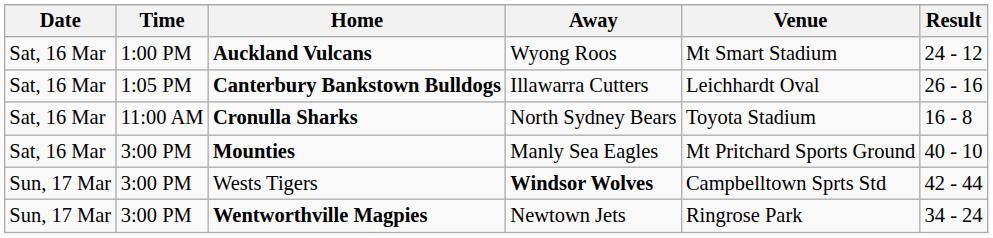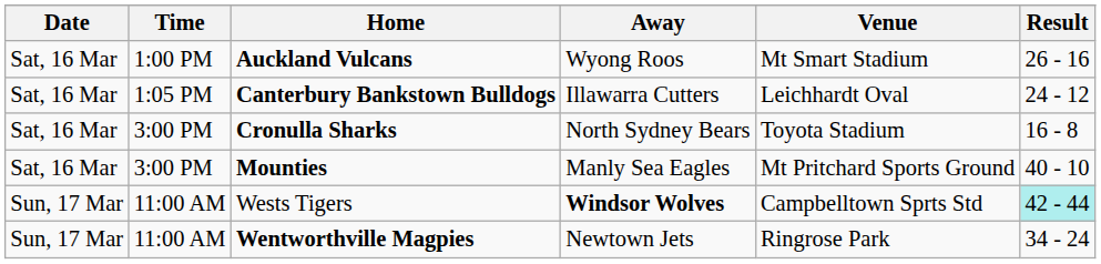 <table align="center" class="wikitable">
 <tr bgcolor="#FF0033">
 </tr>
 <tr>
 <th>Date</th>
 <th>Time</th>
 <th>Home</th>
 <th>Away</th>
 <th>Venue</th>
 <th>Result</th>
 </tr>
 <tr>
 <td>Sat, 16 Mar</td>
 <td>1:00 PM</td>
 <td><strong>Auckland Vulcans</strong></td>
 <td>Wyong Roos</td>
 <td>Mt Smart Stadium</td>
-<td>24 - 12</td>
+<td>26 - 16</td>
 </tr>
 <tr>
 <td>Sat, 16 Mar</td>
 <td>1:05 PM</td>
 <td><strong>Canterbury Bankstown Bulldogs</strong></td>
 <td>Illawarra Cutters</td>
 <td>Leichhardt Oval</td>
-<td>26 - 16</td>
+<td>24 - 12</td>
 </tr>
 <tr>
 <td>Sat, 16 Mar</td>
-<td>11:00 AM</td>
+<td>3:00 PM</td>
 <td><strong>Cronulla Sharks</strong></td>
 <td>North Sydney Bears</td>
 <td>Toyota Stadium</td>
 <td>16 - 8</td>
 </tr>
 <tr>
 <td>Sat, 16 Mar</td>
 <td>3:00 PM</td>
 <td><strong>Mounties</strong></td>
 <td>Manly Sea Eagles</td>
 <td>Mt Pritchard Sports Ground</td>
 <td>40 - 10</td>
 </tr>
 <tr>
 <td>Sun, 17 Mar</td>
-<td>3:00 PM</td>
+<td>11:00 AM</td>
 <td>Wests Tigers</td>
 <td><strong>Windsor Wolves</strong></td>
 <td>Campbelltown Sprts Std</td>
-<td>42 - 44</td>
+<td style="background: paleturquoise;">42 - 44</td>
 </tr>
 <tr>
 <td>Sun, 17 Mar</td>
-<td>3:00 PM</td>
+<td>11:00 AM</td>
 <td><strong>Wentworthville Magpies</strong></td>
 <td>Newtown Jets</td>
 <td>Ringrose Park</td>
 <td>34 - 24</td>
 </tr>
 </table>
